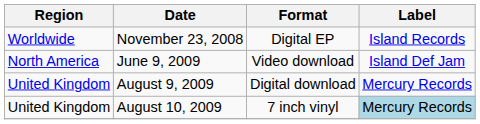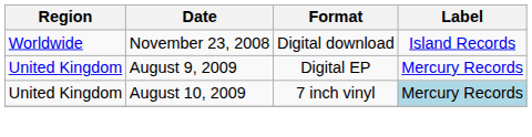 <table class=wikitable>
 <tr>
 <th>Region</th>
 <th>Date</th>
 <th>Format</th>
 <th>Label</th>
 </tr>
 <tr>
 <td rowspan="1"><a href='#'>Worldwide</a></td>
 <td>November 23, 2008</td>
-<td align="center">Digital EP</td>
+<td align="center">Digital download</td>
 <td align="center" rowspan="1"><a href='#'>Island Records</a></td>
-</tr>
-<tr>
-<td rowspan="1"><a href='#'>North America</a></td>
-<td>June 9, 2009</td>
-<td align="center">Video download</td>
-<td align="center" rowspan="1"><a href='#'>Island Def Jam</a></td>
 </tr>
 <tr>
 <td rowspan="1"><a href='#'>United Kingdom</a></td>
 <td>August 9, 2009</td>
-<td align="center">Digital download</td>
+<td align="center">Digital EP</td>
 <td align="center"><a href='#'>Mercury Records</a></td>
 </tr>
 <tr>
 <td rowspan="1">United Kingdom</td>
 <td>August 10, 2009</td>
 <td align="center">7 inch vinyl</td>
 <td align="center" style="background: lightblue;">Mercury Records</td>
 </tr>
 <tr>
 </tr>
 </table>
